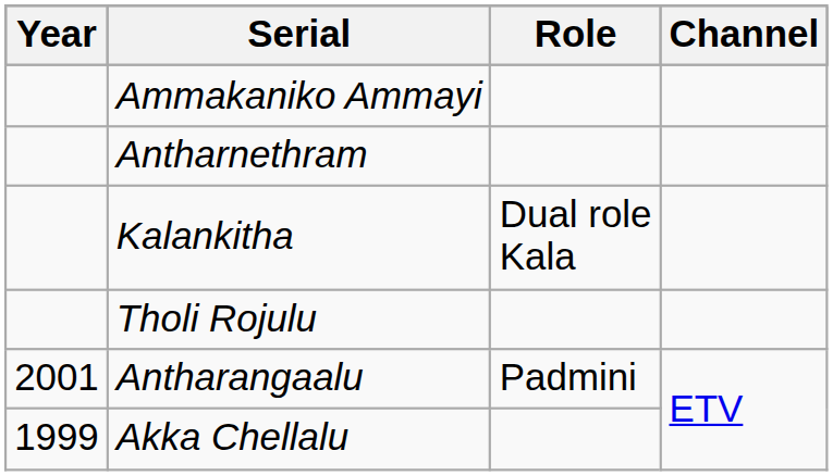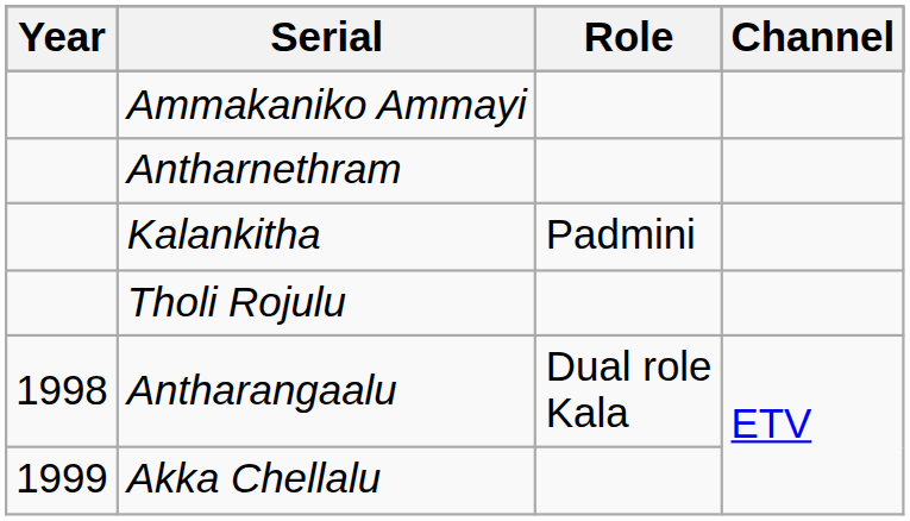 <table class="wikitable sortable">
 <tr style="background:#000;">
 <th>Year</th>
 <th>Serial</th>
 <th>Role</th>
 <th>Channel</th>
 </tr>
 <tr>
 <td></td>
 <td><em>Ammakaniko Ammayi</em></td>
 <td></td>
 <td></td>
 </tr>
 <tr>
 <td></td>
 <td><em>Antharnethram</em></td>
 <td></td>
 <td></td>
 </tr>
 <tr>
 <td></td>
 <td><em>Kalankitha</em></td>
-<td>Dual role<br> Kala</td>
+<td>Padmini</td>
 <td></td>
 </tr>
 <tr>
 <td></td>
 <td><em>Tholi Rojulu</em></td>
 <td></td>
 <td></td>
 </tr>
 <tr>
-<td>2001</td>
+<td>1998</td>
 <td><em>Antharangaalu</em></td>
-<td>Padmini</td>
+<td>Dual role<br> Kala</td>
 <td rowspan=2><a href='#'>ETV</a></td>
 </tr>
 <tr>
 <td>1999</td>
 <td><em>Akka Chellalu</em></td>
 <td></td>
 </tr>
 </table>
